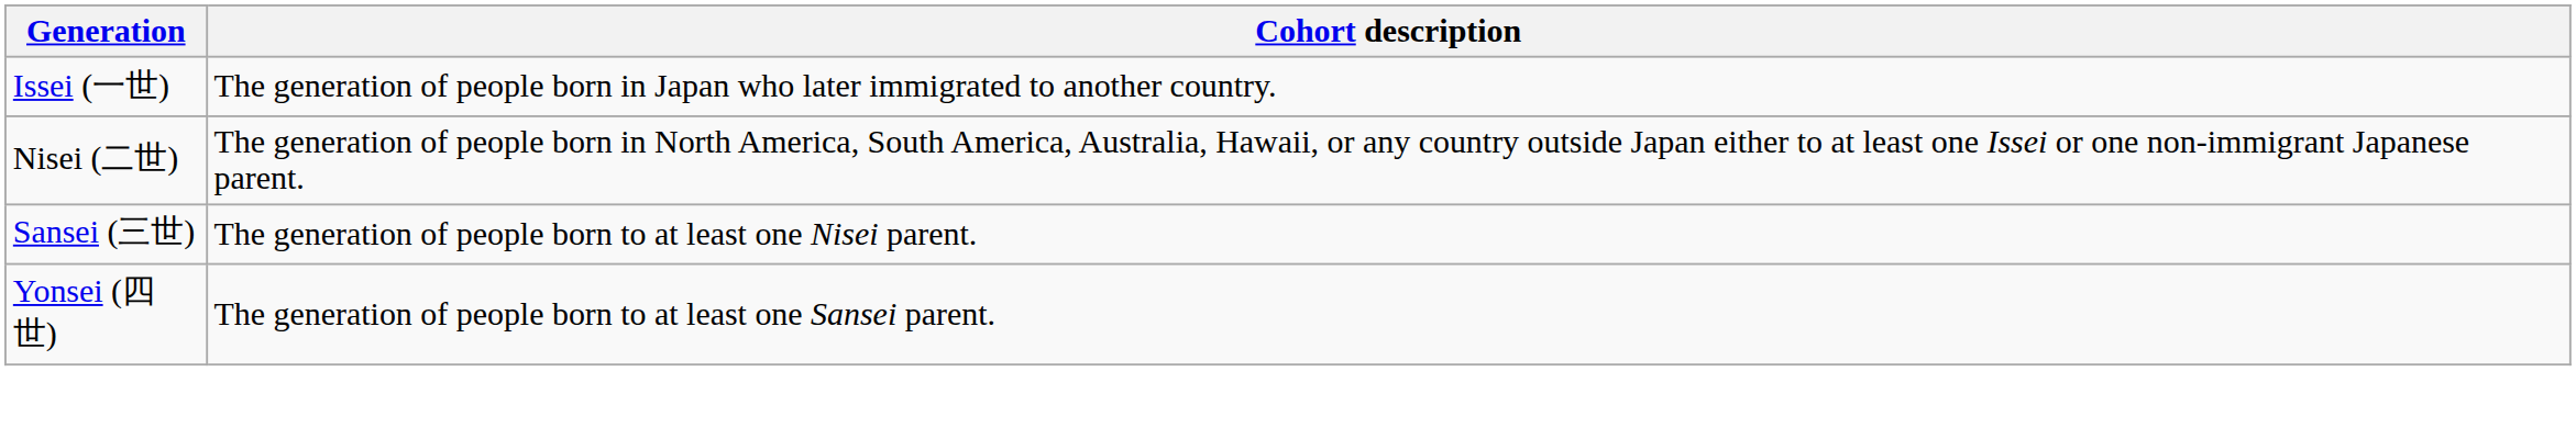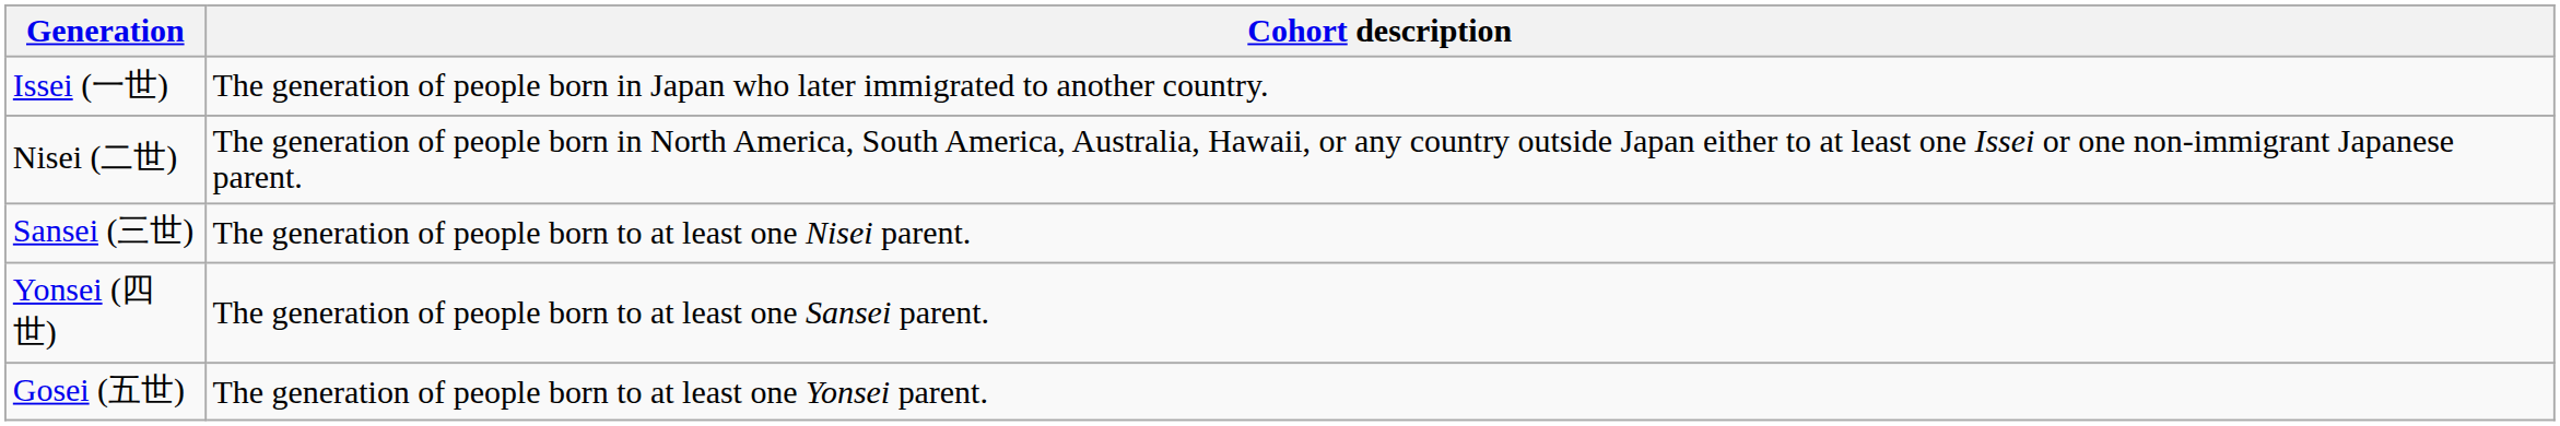 <table class="wikitable ">
 <tr>
 <th><a href='#'>Generation</a></th>
 <th><a href='#'>Cohort</a> description</th>
 </tr>
 <tr>
 <td><a href='#'>Issei</a> (一世)</td>
 <td>The generation of people born in Japan who later immigrated to another country.</td>
 </tr>
 <tr>
 <td>Nisei (二世)</td>
 <td>The generation of people born in North America, South America, Australia, Hawaii, or any country outside Japan either to at least one <em>Issei</em> or one non-immigrant Japanese parent.</td>
 </tr>
 <tr>
 <td><a href='#'>Sansei</a> (三世)</td>
 <td>The generation of people born to at least one <em>Nisei</em> parent.</td>
 </tr>
 <tr>
 <td><a href='#'>Yonsei</a> (四世)</td>
 <td>The generation of people born to at least one <em>Sansei</em> parent.</td>
 </tr>
+<tr>
+<td><a href='#'>Gosei</a> (五世)</td>
+<td>The generation of people born to at least one <em>Yonsei</em> parent.</td>
+</tr>
 </table>
